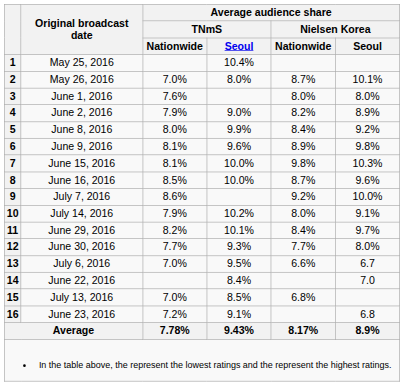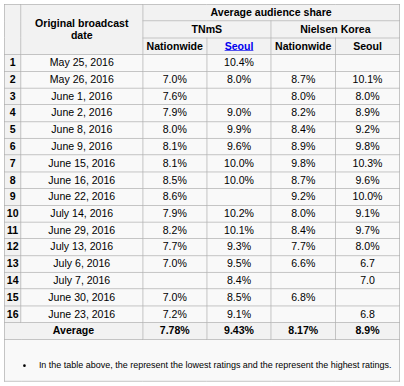 <table class=wikitable style="text-align:center; width:600px">
 <tr>
 <th rowspan="3"></th>
 <th rowspan="3">Original broadcast date</th>
 <th colspan="4">Average audience share</th>
 </tr>
 <tr>
 <th colspan="2">TNmS</th>
 <th colspan="2">Nielsen Korea</th>
 </tr>
 <tr>
 <th width=90>Nationwide</th>
 <th width=90><a href='#'>Seoul</a></th>
 <th width=90>Nationwide</th>
 <th width=90>Seoul</th>
 </tr>
 <tr>
 <th>1</th>
 <td>May 25, 2016</td>
 <td></td>
 <td>10.4%</td>
 <td></td>
 <td></td>
 </tr>
 <tr>
 <th>2</th>
 <td>May 26, 2016</td>
 <td>7.0%</td>
 <td>8.0%</td>
 <td>8.7%</td>
 <td>10.1%</td>
 </tr>
 <tr>
 <th>3</th>
 <td>June 1, 2016</td>
 <td>7.6%</td>
 <td></td>
 <td>8.0%</td>
 <td>8.0%</td>
 </tr>
 <tr>
 <th>4</th>
 <td>June 2, 2016</td>
 <td>7.9%</td>
 <td>9.0%</td>
 <td>8.2%</td>
 <td>8.9%</td>
 </tr>
 <tr>
 <th>5</th>
 <td>June 8, 2016</td>
 <td>8.0%</td>
 <td>9.9%</td>
 <td>8.4%</td>
 <td>9.2%</td>
 </tr>
 <tr>
 <th>6</th>
 <td>June 9, 2016</td>
 <td>8.1%</td>
 <td>9.6%</td>
 <td>8.9%</td>
 <td>9.8%</td>
 </tr>
 <tr>
 <th>7</th>
 <td>June 15, 2016</td>
 <td>8.1%</td>
 <td>10.0%</td>
 <td>9.8%</td>
 <td>10.3%</td>
 </tr>
 <tr>
 <th>8</th>
 <td>June 16, 2016</td>
 <td>8.5%</td>
 <td>10.0%</td>
 <td>8.7%</td>
 <td>9.6%</td>
 </tr>
 <tr>
 <th>9</th>
-<td>July 7, 2016</td>
+<td>June 22, 2016</td>
 <td>8.6%</td>
 <td></td>
 <td>9.2%</td>
 <td>10.0%</td>
 </tr>
 <tr>
 <th>10</th>
 <td>July 14, 2016</td>
 <td>7.9%</td>
 <td>10.2%</td>
 <td>8.0%</td>
 <td>9.1%</td>
 </tr>
 <tr>
 <th>11</th>
 <td>June 29, 2016</td>
 <td>8.2%</td>
 <td>10.1%</td>
 <td>8.4%</td>
 <td>9.7%</td>
 </tr>
 <tr>
 <th>12</th>
-<td>June 30, 2016</td>
+<td>July 13, 2016</td>
 <td>7.7%</td>
 <td>9.3%</td>
 <td>7.7%</td>
 <td>8.0%</td>
 </tr>
 <tr>
 <th>13</th>
 <td>July 6, 2016</td>
 <td>7.0%</td>
 <td>9.5%</td>
 <td>6.6%</td>
 <td>6.7</td>
 </tr>
 <tr>
 <th>14</th>
-<td>June 22, 2016</td>
+<td>July 7, 2016</td>
 <td></td>
 <td>8.4%</td>
 <td></td>
 <td>7.0</td>
 </tr>
 <tr>
 <th>15</th>
-<td>July 13, 2016</td>
+<td>June 30, 2016</td>
 <td>7.0%</td>
 <td>8.5%</td>
 <td>6.8%</td>
 <td></td>
 </tr>
 <tr>
 <th>16</th>
 <td>June 23, 2016</td>
 <td>7.2%</td>
 <td>9.1%</td>
 <td></td>
 <td>6.8</td>
 </tr>
 <tr>
 <th colspan="2">Average</th>
 <th>7.78%</th>
 <th>9.43%</th>
 <th>8.17%</th>
 <th>8.9%</th>
 </tr>
 <tr>
 <td colspan="6" style="font-size:85%"><br><ul><li>In the table above, the <strong></strong> represent the lowest ratings and the <strong></strong> represent the highest ratings.</li></ul></td>
 </tr>
 </table>
